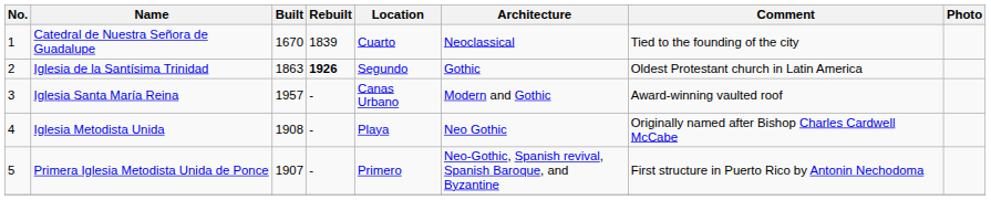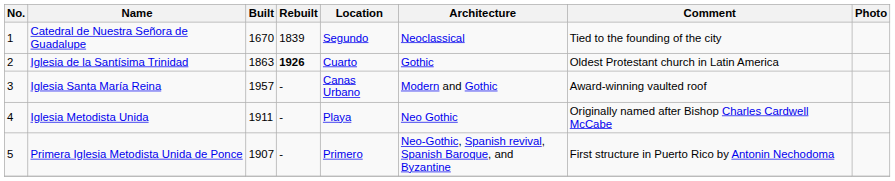 <table class="wikitable sortable">
 <tr>
 <th>No.</th>
 <th>Name</th>
 <th>Built</th>
 <th>Rebuilt</th>
 <th>Location</th>
 <th>Architecture</th>
 <th>Comment</th>
 <th>Photo</th>
 </tr>
 <tr>
 <td>1</td>
 <td><a href='#'>Catedral de Nuestra Señora de Guadalupe</a></td>
 <td>1670</td>
 <td>1839</td>
-<td><a href='#'>Cuarto</a></td>
+<td><a href='#'>Segundo</a></td>
 <td><a href='#'>Neoclassical</a></td>
 <td>Tied to the founding of the city</td>
 <td></td>
 </tr>
 <tr>
 <td>2</td>
 <td><a href='#'>Iglesia de la Santísima Trinidad</a></td>
 <td>1863</td>
 <td><strong>1926</strong></td>
-<td><a href='#'>Segundo</a></td>
+<td><a href='#'>Cuarto</a></td>
 <td><a href='#'>Gothic</a></td>
 <td>Oldest Protestant church in Latin America</td>
 <td></td>
 </tr>
 <tr>
 <td>3</td>
 <td><a href='#'>Iglesia Santa María Reina</a></td>
 <td>1957</td>
 <td>-</td>
 <td><a href='#'>Canas Urbano</a></td>
 <td><a href='#'>Modern</a> and <a href='#'>Gothic</a></td>
 <td>Award-winning vaulted roof</td>
 <td></td>
 </tr>
 <tr>
 <td>4</td>
 <td><a href='#'>Iglesia Metodista Unida</a></td>
-<td>1908</td>
+<td>1911</td>
 <td>-</td>
 <td><a href='#'>Playa</a></td>
 <td><a href='#'>Neo Gothic</a></td>
 <td>Originally named after Bishop <a href='#'>Charles Cardwell McCabe</a></td>
 <td></td>
 </tr>
 <tr>
 <td>5</td>
 <td><a href='#'>Primera Iglesia Metodista Unida de Ponce</a></td>
 <td>1907</td>
 <td>-</td>
 <td><a href='#'>Primero</a></td>
 <td><a href='#'>Neo-Gothic</a>, <a href='#'>Spanish revival</a>,<br><a href='#'>Spanish Baroque</a>, and <a href='#'>Byzantine</a></td>
 <td>First structure in Puerto Rico by <a href='#'>Antonin Nechodoma</a></td>
 <td></td>
 </tr>
 <tr>
 </tr>
 </table>
